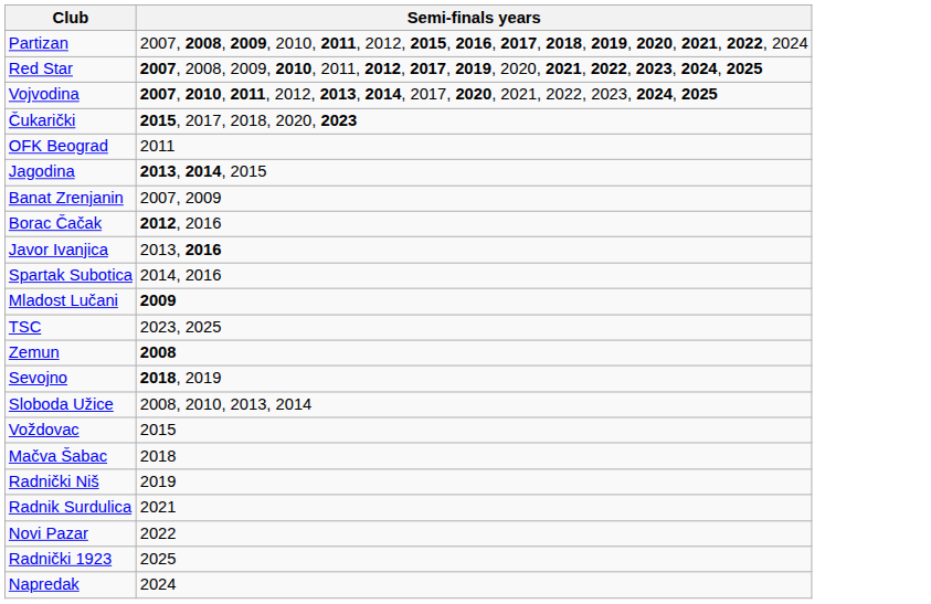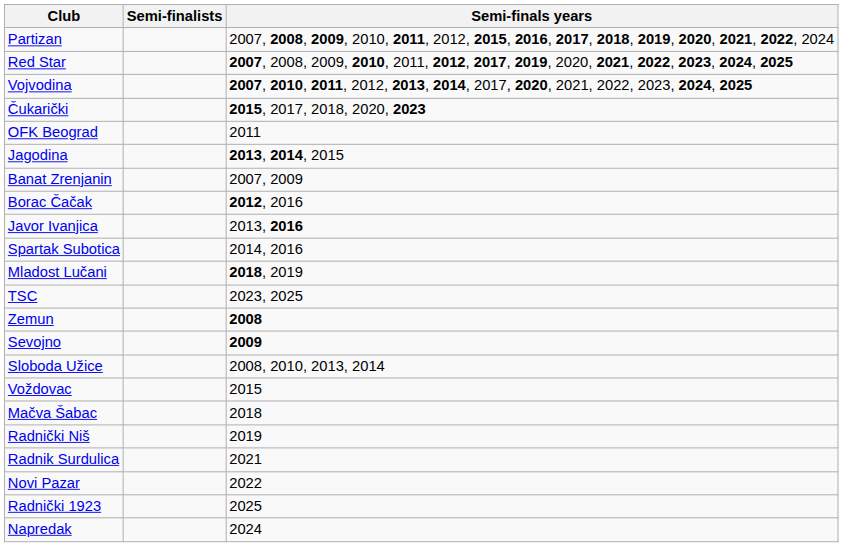 <table class="wikitable">
 <tr>
 <th>Club</th>
+<th>Semi-finalists</th>
 <th>Semi-finals years</th>
 </tr>
 <tr>
 <td><a href='#'>Partizan</a></td>
+<td></td>
 <td>2007, <strong>2008</strong>, <strong>2009</strong>, 2010, <strong>2011</strong>, 2012, <strong>2015</strong>, <strong>2016</strong>, <strong>2017</strong>, <strong>2018</strong>, <strong>2019</strong>, <strong>2020</strong>, <strong>2021</strong>, <strong>2022</strong>, 2024</td>
 </tr>
 <tr>
 <td><a href='#'>Red Star</a></td>
+<td></td>
 <td><strong>2007</strong>, 2008, 2009, <strong>2010</strong>, 2011, <strong>2012</strong>, <strong>2017</strong>, <strong>2019</strong>, 2020, <strong>2021</strong>, <strong>2022</strong>, <strong>2023</strong>, <strong>2024</strong>, <strong>2025</strong></td>
 </tr>
 <tr>
 <td><a href='#'>Vojvodina</a></td>
+<td></td>
 <td><strong>2007</strong>, <strong>2010</strong>, <strong>2011</strong>, 2012, <strong>2013</strong>, <strong>2014</strong>, 2017, <strong>2020</strong>, 2021, 2022, 2023, <strong>2024</strong>, <strong>2025</strong></td>
 </tr>
 <tr>
 <td><a href='#'>Čukarički</a></td>
+<td></td>
 <td><strong>2015</strong>, 2017, 2018, 2020, <strong>2023</strong></td>
 </tr>
 <tr>
 <td><a href='#'>OFK Beograd</a></td>
+<td></td>
 <td>2011</td>
 </tr>
 <tr>
 <td><a href='#'>Jagodina</a></td>
+<td></td>
 <td><strong>2013</strong>, <strong>2014</strong>, 2015</td>
 </tr>
 <tr>
 <td><a href='#'>Banat Zrenjanin</a></td>
+<td></td>
 <td>2007, 2009</td>
 </tr>
 <tr>
 <td><a href='#'>Borac Čačak</a></td>
+<td></td>
 <td><strong>2012</strong>, 2016</td>
 </tr>
 <tr>
 <td><a href='#'>Javor Ivanjica</a></td>
+<td></td>
 <td>2013, <strong>2016</strong></td>
 </tr>
 <tr>
 <td><a href='#'>Spartak Subotica</a></td>
+<td></td>
 <td>2014, 2016</td>
 </tr>
 <tr>
 <td><a href='#'>Mladost Lučani</a></td>
-<td><strong>2009</strong></td>
+<td></td>
+<td><strong>2018</strong>, 2019</td>
 </tr>
 <tr>
 <td><a href='#'>TSC</a></td>
+<td></td>
 <td>2023, 2025</td>
 </tr>
 <tr>
 <td><a href='#'>Zemun</a></td>
+<td></td>
 <td><strong>2008</strong></td>
 </tr>
 <tr>
 <td><a href='#'>Sevojno</a></td>
-<td><strong>2018</strong>, 2019</td>
+<td></td>
+<td><strong>2009</strong></td>
 </tr>
 <tr>
 <td><a href='#'>Sloboda Užice</a></td>
+<td></td>
 <td>2008, 2010, 2013, 2014</td>
 </tr>
 <tr>
 <td><a href='#'>Voždovac</a></td>
+<td></td>
 <td>2015</td>
 </tr>
 <tr>
 <td><a href='#'>Mačva Šabac</a></td>
+<td></td>
 <td>2018</td>
 </tr>
 <tr>
 <td><a href='#'>Radnički Niš</a></td>
+<td></td>
 <td>2019</td>
 </tr>
 <tr>
 <td><a href='#'>Radnik Surdulica</a></td>
+<td></td>
 <td>2021</td>
 </tr>
 <tr>
 <td><a href='#'>Novi Pazar</a></td>
+<td></td>
 <td>2022</td>
 </tr>
 <tr>
 <td><a href='#'>Radnički 1923</a></td>
+<td></td>
 <td>2025</td>
 </tr>
 <tr>
 <td><a href='#'>Napredak</a></td>
+<td></td>
 <td>2024</td>
 </tr>
 </table>
